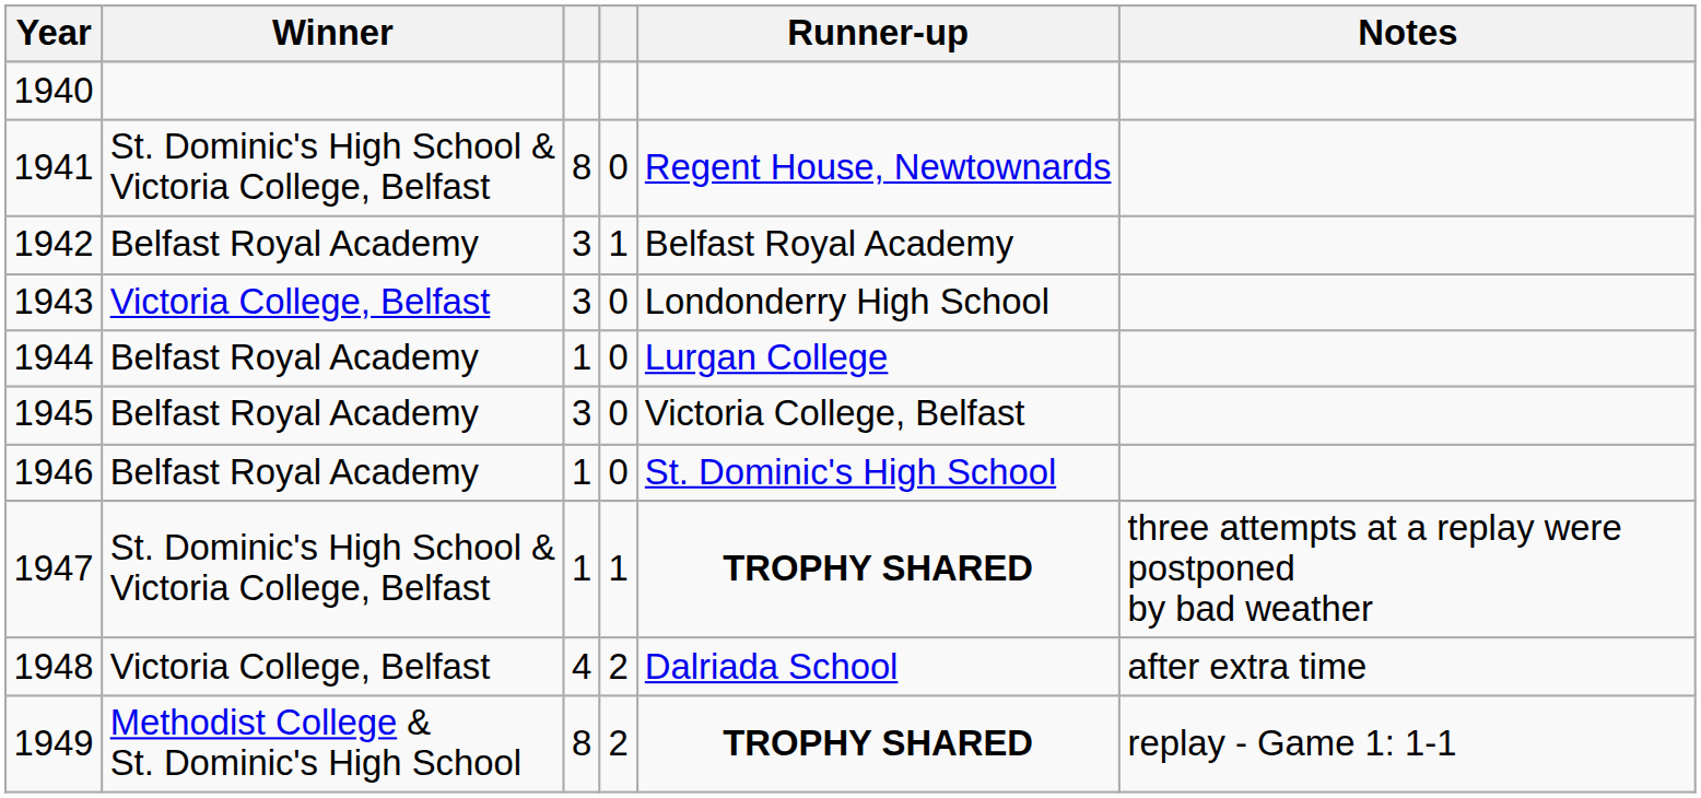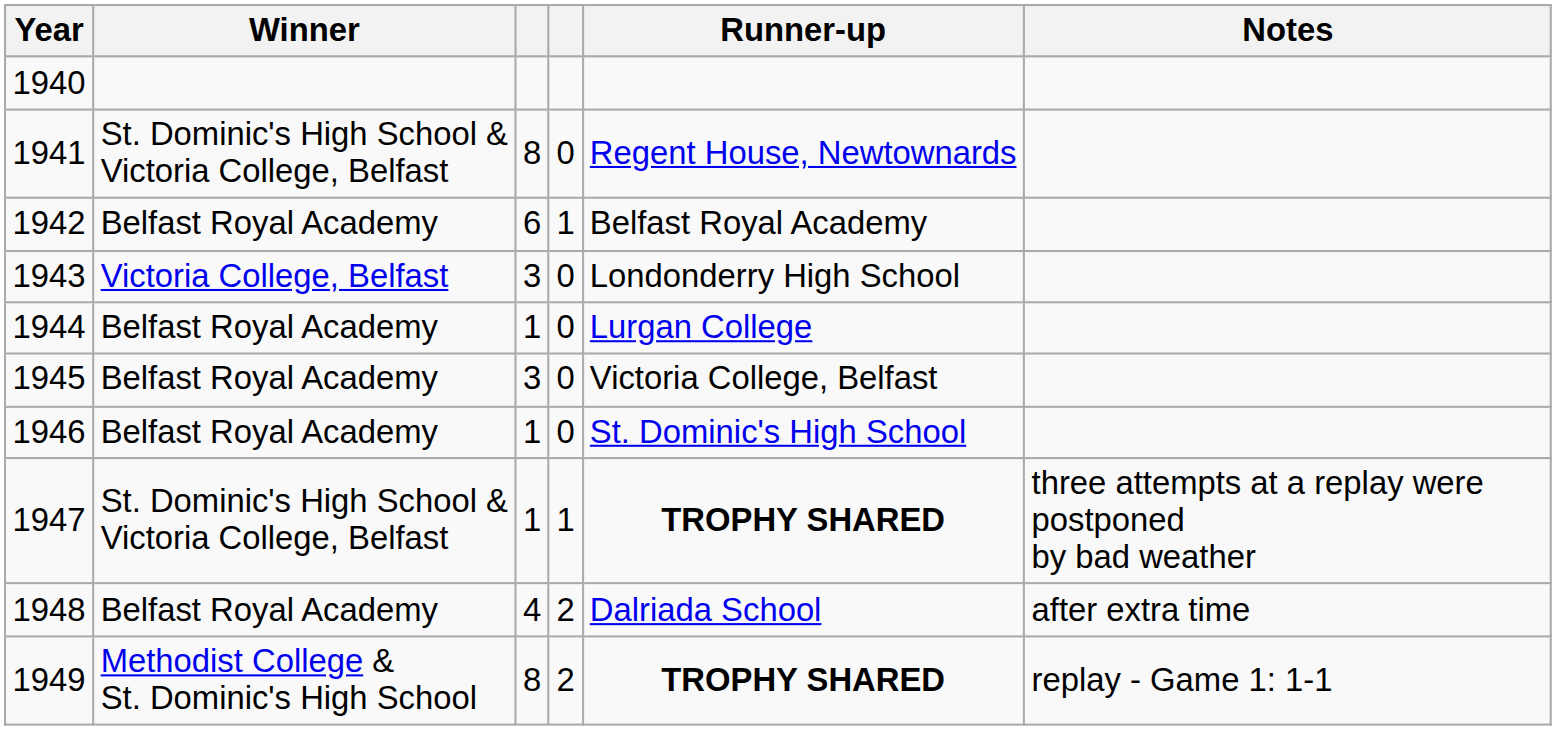 <table class="wikitable">
 <tr style="background:silver;">
 <th><strong>Year</strong></th>
 <th><strong>Winner</strong></th>
 <th></th>
 <th></th>
 <th><strong>Runner-up</strong></th>
 <th><strong>Notes</strong></th>
 </tr>
 <tr>
 <td align="center">1940</td>
 <td></td>
 <td align="center"></td>
 <td align="center"></td>
 <td></td>
 <td width="250"></td>
 </tr>
 <tr>
 <td align="center">1941</td>
 <td>St. Dominic's High School &<br>Victoria College, Belfast</td>
 <td align="center">8</td>
 <td align="center">0</td>
 <td><a href='#'>Regent House, Newtownards</a></td>
 <td></td>
 </tr>
 <tr>
 <td align="center">1942</td>
 <td>Belfast Royal Academy</td>
-<td align="center">3</td>
+<td align="center">6</td>
 <td align="center">1</td>
 <td>Belfast Royal Academy</td>
 <td></td>
 </tr>
 <tr>
 <td align="center">1943</td>
 <td><a href='#'>Victoria College, Belfast</a></td>
 <td align="center">3</td>
 <td align="center">0</td>
 <td>Londonderry High School</td>
 <td></td>
 </tr>
 <tr>
 <td align="center">1944</td>
 <td>Belfast Royal Academy</td>
 <td align="center">1</td>
 <td align="center">0</td>
 <td><a href='#'>Lurgan College</a></td>
 <td></td>
 </tr>
 <tr>
 <td align="center">1945</td>
 <td>Belfast Royal Academy</td>
 <td align="center">3</td>
 <td align="center">0</td>
 <td>Victoria College, Belfast</td>
 <td></td>
 </tr>
 <tr>
 <td align="center">1946</td>
 <td>Belfast Royal Academy</td>
 <td align="center">1</td>
 <td align="center">0</td>
 <td><a href='#'>St. Dominic's High School</a></td>
 <td></td>
 </tr>
 <tr>
 <td align="center">1947</td>
 <td>St. Dominic's High School &<br>Victoria College, Belfast</td>
 <td align="center">1</td>
 <td align="center">1</td>
 <td align="center"><strong>TROPHY SHARED</strong></td>
 <td>three attempts at a replay were postponed<br>by bad weather</td>
 </tr>
 <tr>
 <td align="center">1948</td>
-<td>Victoria College, Belfast</td>
+<td>Belfast Royal Academy</td>
 <td align="center">4</td>
 <td align="center">2</td>
 <td><a href='#'>Dalriada School</a></td>
 <td>after extra time</td>
 </tr>
 <tr>
 <td align="center">1949</td>
 <td><a href='#'>Methodist College</a> &<br>St. Dominic's High School</td>
 <td align="center">8</td>
 <td align="center">2</td>
 <td align="center"><strong>TROPHY SHARED</strong></td>
 <td>replay - Game 1: 1-1</td>
 </tr>
 </table>
